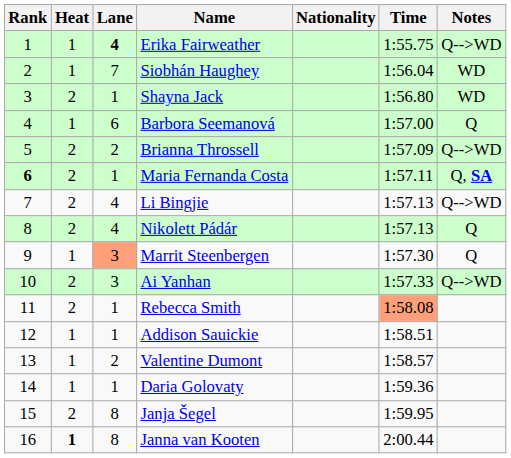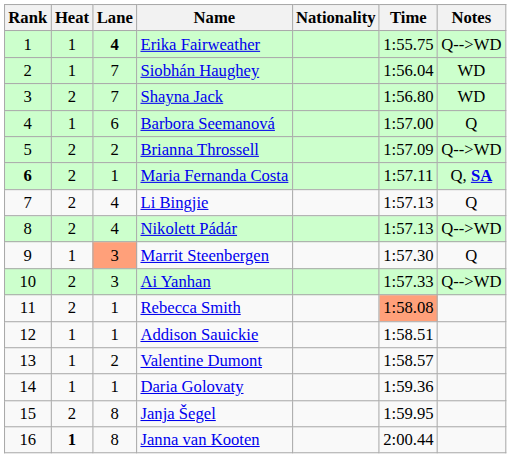 <table class="wikitable sortable" style="text-align:center">
 <tr>
 <th>Rank</th>
 <th>Heat</th>
 <th>Lane</th>
 <th>Name</th>
 <th>Nationality</th>
 <th>Time</th>
 <th>Notes</th>
 </tr>
 <tr bgcolor=ccffcc>
 <td>1</td>
 <td>1</td>
 <td><strong>4</strong></td>
 <td align=left><a href='#'>Erika Fairweather</a></td>
 <td align=left></td>
 <td>1:55.75</td>
 <td>Q-->WD</td>
 </tr>
 <tr bgcolor=ccffcc>
 <td>2</td>
 <td>1</td>
 <td>7</td>
 <td align=left><a href='#'>Siobhán Haughey</a></td>
 <td align=left></td>
 <td>1:56.04</td>
 <td>WD</td>
 </tr>
 <tr bgcolor=ccffcc>
 <td>3</td>
 <td>2</td>
-<td>1</td>
+<td>7</td>
 <td align=left><a href='#'>Shayna Jack</a></td>
 <td align=left></td>
 <td>1:56.80</td>
 <td>WD</td>
 </tr>
 <tr bgcolor=ccffcc>
 <td>4</td>
 <td>1</td>
 <td>6</td>
 <td align=left><a href='#'>Barbora Seemanová</a></td>
 <td align=left></td>
 <td>1:57.00</td>
 <td>Q</td>
 </tr>
 <tr bgcolor=ccffcc>
 <td>5</td>
 <td>2</td>
 <td>2</td>
 <td align=left><a href='#'>Brianna Throssell</a></td>
 <td align=left></td>
 <td>1:57.09</td>
 <td>Q-->WD</td>
 </tr>
 <tr bgcolor=ccffcc>
 <td><strong>6</strong></td>
 <td>2</td>
 <td>1</td>
 <td align=left><a href='#'>Maria Fernanda Costa</a></td>
 <td align=left></td>
 <td>1:57.11</td>
 <td>Q, <strong><a href='#'>SA</a></strong></td>
 </tr>
 <tr>
 <td>7</td>
 <td>2</td>
 <td>4</td>
 <td align=left><a href='#'>Li Bingjie</a></td>
 <td align=left></td>
 <td>1:57.13</td>
-<td>Q-->WD</td>
+<td>Q</td>
 </tr>
 <tr bgcolor=ccffcc>
 <td>8</td>
 <td>2</td>
 <td>4</td>
 <td align=left><a href='#'>Nikolett Pádár</a></td>
 <td align=left></td>
 <td>1:57.13</td>
-<td>Q</td>
+<td>Q-->WD</td>
 </tr>
 <tr>
 <td>9</td>
 <td>1</td>
 <td style="background: lightsalmon;">3</td>
 <td align=left><a href='#'>Marrit Steenbergen</a></td>
 <td align=left></td>
 <td>1:57.30</td>
 <td>Q</td>
 </tr>
 <tr bgcolor=ccffcc>
 <td>10</td>
 <td>2</td>
 <td>3</td>
 <td align=left><a href='#'>Ai Yanhan</a></td>
 <td align=left></td>
 <td>1:57.33</td>
 <td>Q-->WD</td>
 </tr>
 <tr>
 <td>11</td>
 <td>2</td>
 <td>1</td>
 <td align=left><a href='#'>Rebecca Smith</a></td>
 <td align=left></td>
 <td style="background: lightsalmon;">1:58.08</td>
 <td></td>
 </tr>
 <tr>
 <td>12</td>
 <td>1</td>
 <td>1</td>
 <td align=left><a href='#'>Addison Sauickie</a></td>
 <td align=left></td>
 <td>1:58.51</td>
 <td></td>
 </tr>
 <tr>
 <td>13</td>
 <td>1</td>
 <td>2</td>
 <td align=left><a href='#'>Valentine Dumont</a></td>
 <td align=left></td>
 <td>1:58.57</td>
 <td></td>
 </tr>
 <tr>
 <td>14</td>
 <td>1</td>
 <td>1</td>
 <td align=left><a href='#'>Daria Golovaty</a></td>
 <td align=left></td>
 <td>1:59.36</td>
 <td></td>
 </tr>
 <tr>
 <td>15</td>
 <td>2</td>
 <td>8</td>
 <td align=left><a href='#'>Janja Šegel</a></td>
 <td align=left></td>
 <td>1:59.95</td>
 <td></td>
 </tr>
 <tr>
 <td>16</td>
 <td><strong>1</strong></td>
 <td>8</td>
 <td align=left><a href='#'>Janna van Kooten</a></td>
 <td align=left></td>
 <td>2:00.44</td>
 <td></td>
 </tr>
 </table>
